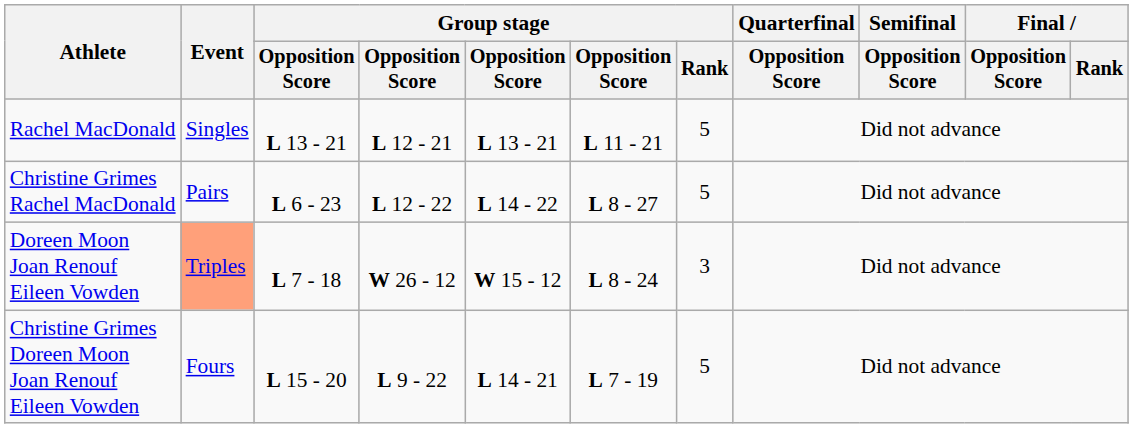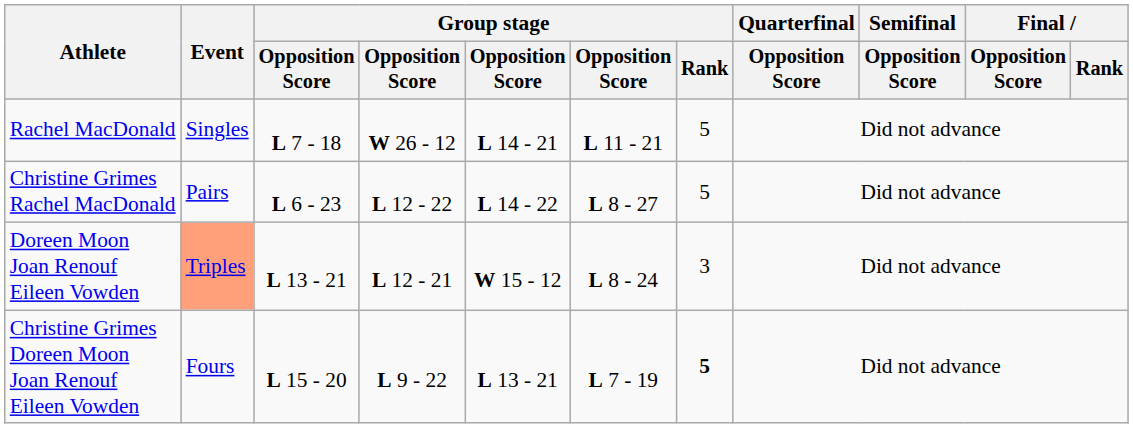 <table class="wikitable" style="font-size:88%">
 <tr>
 <th rowspan=2>Athlete</th>
 <th rowspan=2>Event</th>
 <th colspan=5>Group stage</th>
 <th>Quarterfinal</th>
 <th>Semifinal</th>
 <th colspan=2>Final / </th>
 </tr>
 <tr style="font-size:95%">
 <th>Opposition<br>Score</th>
 <th>Opposition<br>Score</th>
 <th>Opposition<br>Score</th>
 <th>Opposition<br>Score</th>
 <th>Rank</th>
 <th>Opposition<br>Score</th>
 <th>Opposition<br>Score</th>
 <th>Opposition<br>Score</th>
 <th>Rank</th>
 </tr>
 <tr align=center>
 <td align=left><a href='#'>Rachel MacDonald</a></td>
 <td align=left><a href='#'>Singles</a></td>
-<td><br><strong>L</strong> 13 - 21</td>
-<td><br><strong>L</strong> 12 - 21</td>
-<td><br><strong>L</strong> 13 - 21</td>
+<td><br><strong>L</strong> 7 - 18</td>
+<td><br><strong>W</strong> 26 - 12</td>
+<td><br><strong>L</strong> 14 - 21</td>
 <td><br><strong>L</strong> 11 - 21</td>
 <td>5</td>
 <td colspan=4>Did not advance</td>
 </tr>
 <tr align=center>
 <td align=left><a href='#'>Christine Grimes</a><br><a href='#'>Rachel MacDonald</a></td>
 <td align=left><a href='#'>Pairs</a></td>
 <td><br><strong>L</strong> 6 - 23</td>
 <td><br><strong>L</strong> 12 - 22</td>
 <td><br><strong>L</strong> 14 - 22</td>
 <td><br><strong>L</strong> 8 - 27</td>
 <td>5</td>
 <td colspan=4>Did not advance</td>
 </tr>
 <tr align=center>
 <td align=left><a href='#'>Doreen Moon</a><br><a href='#'>Joan Renouf</a><br><a href='#'>Eileen Vowden</a></td>
 <td align=left style="background: lightsalmon;"><a href='#'>Triples</a></td>
-<td><br><strong>L</strong> 7 - 18</td>
-<td><br><strong>W</strong> 26 - 12</td>
+<td><br><strong>L</strong> 13 - 21</td>
+<td><br><strong>L</strong> 12 - 21</td>
 <td><br><strong>W</strong> 15 - 12</td>
 <td><br><strong>L</strong> 8 - 24</td>
 <td>3</td>
 <td colspan=4>Did not advance</td>
 </tr>
 <tr align=center>
 <td align=left><a href='#'>Christine Grimes</a><br><a href='#'>Doreen Moon</a><br><a href='#'>Joan Renouf</a><br><a href='#'>Eileen Vowden</a></td>
 <td align=left><a href='#'>Fours</a></td>
 <td><br><strong>L</strong> 15 - 20</td>
 <td><br><strong>L</strong> 9 - 22</td>
-<td><br><strong>L</strong> 14 - 21</td>
+<td><br><strong>L</strong> 13 - 21</td>
 <td><br><strong>L</strong> 7 - 19</td>
-<td>5</td>
+<td><strong>5</strong></td>
 <td colspan=4>Did not advance</td>
 </tr>
 </table>
